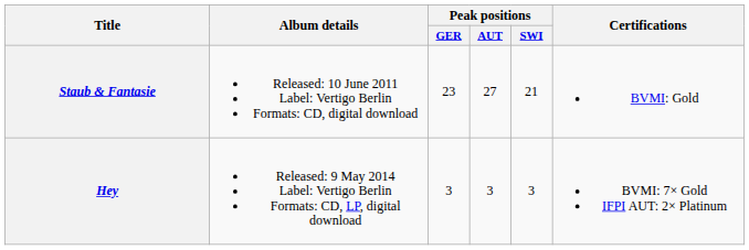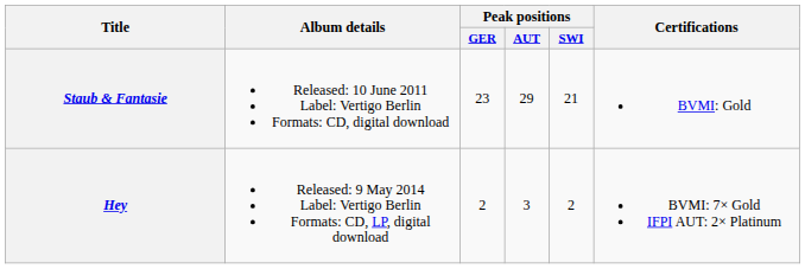 <table class="wikitable plainrowheaders" style="text-align:center;" border="1">
 <tr>
 <th scope="col" rowspan="2" style="width:15em;">Title</th>
 <th scope="col" rowspan="2" style="width:16em;">Album details</th>
 <th scope="col" colspan="3">Peak positions</th>
 <th scope="col" rowspan="2" style="width:14em;">Certifications</th>
 </tr>
 <tr>
 <th scope="col" style="width:3em;font-size:90%;"><a href='#'>GER</a><br></th>
 <th scope="col" style="width:3em;font-size:90%;"><a href='#'>AUT</a><br></th>
 <th scope="col" style="width:3em;font-size:90%;"><a href='#'>SWI</a><br></th>
 </tr>
 <tr>
 <th scope="row"><em><a href='#'>Staub & Fantasie</a></em></th>
 <td><br><ul><li>Released: 10 June 2011</li><li>Label: Vertigo Berlin</li><li>Formats: CD, digital download</li></ul></td>
 <td>23</td>
-<td>27</td>
+<td>29</td>
 <td>21</td>
 <td><br><ul><li><a href='#'>BVMI</a>: Gold</li></ul></td>
 </tr>
 <tr>
 <th scope="row"><em><a href='#'>Hey</a></em></th>
 <td><br><ul><li>Released: 9 May 2014</li><li>Label: Vertigo Berlin</li><li>Formats: CD, <a href='#'>LP</a>, digital download</li></ul></td>
+<td>2</td>
 <td>3</td>
-<td>3</td>
-<td>3</td>
+<td>2</td>
 <td><br><ul><li>BVMI: 7× Gold</li><li><a href='#'>IFPI</a> AUT: 2× Platinum</li></ul></td>
 </tr>
 </table>
